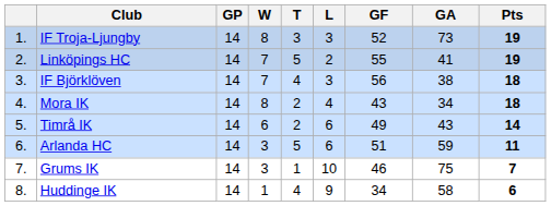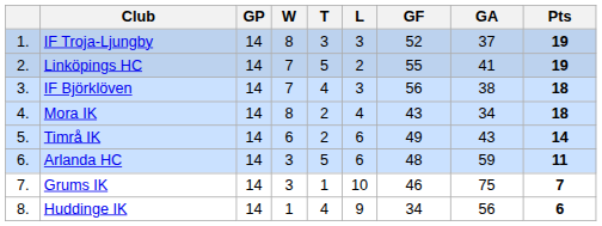 <table class="wikitable">
 <tr>
 <th width="30"></th>
 <th width="200">Club</th>
 <th width="30">GP</th>
 <th width="30">W</th>
 <th width="30">T</th>
 <th width="30">L</th>
 <th width="70">GF</th>
 <th width="70">GA</th>
 <th width="70">Pts</th>
 </tr>
 <tr bgcolor="#BCD2EE" align="center">
 <td>1.</td>
 <td align="left"><a href='#'>IF Troja-Ljungby</a></td>
 <td>14</td>
 <td>8</td>
 <td>3</td>
 <td>3</td>
 <td>52</td>
-<td>73</td>
+<td>37</td>
 <td><strong>19</strong></td>
 </tr>
 <tr bgcolor="#BCD2EE" align="center">
 <td>2.</td>
 <td align="left"><a href='#'>Linköpings HC</a></td>
 <td>14</td>
 <td>7</td>
 <td>5</td>
 <td>2</td>
 <td>55</td>
 <td>41</td>
 <td><strong>19</strong></td>
 </tr>
 <tr bgcolor="#CAE1FF" align="center">
 <td>3.</td>
 <td align="left"><a href='#'>IF Björklöven</a></td>
 <td>14</td>
 <td>7</td>
 <td>4</td>
 <td>3</td>
 <td>56</td>
 <td>38</td>
 <td><strong>18</strong></td>
 </tr>
 <tr bgcolor="#CAE1FF" align="center">
 <td>4.</td>
 <td align="left"><a href='#'>Mora IK</a></td>
 <td>14</td>
 <td>8</td>
 <td>2</td>
 <td>4</td>
 <td>43</td>
 <td>34</td>
 <td><strong>18</strong></td>
 </tr>
 <tr bgcolor="#CAE1FF" align="center">
 <td>5.</td>
 <td align="left"><a href='#'>Timrå IK</a></td>
 <td>14</td>
 <td>6</td>
 <td>2</td>
 <td>6</td>
 <td>49</td>
 <td>43</td>
 <td><strong>14</strong></td>
 </tr>
 <tr bgcolor="#CAE1FF" align="center">
 <td>6.</td>
 <td align="left"><a href='#'>Arlanda HC</a></td>
 <td>14</td>
 <td>3</td>
 <td>5</td>
 <td>6</td>
-<td>51</td>
+<td>48</td>
 <td>59</td>
 <td><strong>11</strong></td>
 </tr>
 <tr bgcolor="#FFFFFF" align="center">
 <td>7.</td>
 <td align="left"><a href='#'>Grums IK</a></td>
 <td>14</td>
 <td>3</td>
 <td>1</td>
 <td>10</td>
 <td>46</td>
 <td>75</td>
 <td><strong>7</strong></td>
 </tr>
 <tr bgcolor="#FFFFFF" align="center">
 <td>8.</td>
 <td align="left"><a href='#'>Huddinge IK</a></td>
 <td>14</td>
 <td>1</td>
 <td>4</td>
 <td>9</td>
 <td>34</td>
-<td>58</td>
+<td>56</td>
 <td><strong>6</strong></td>
 </tr>
 </table>
